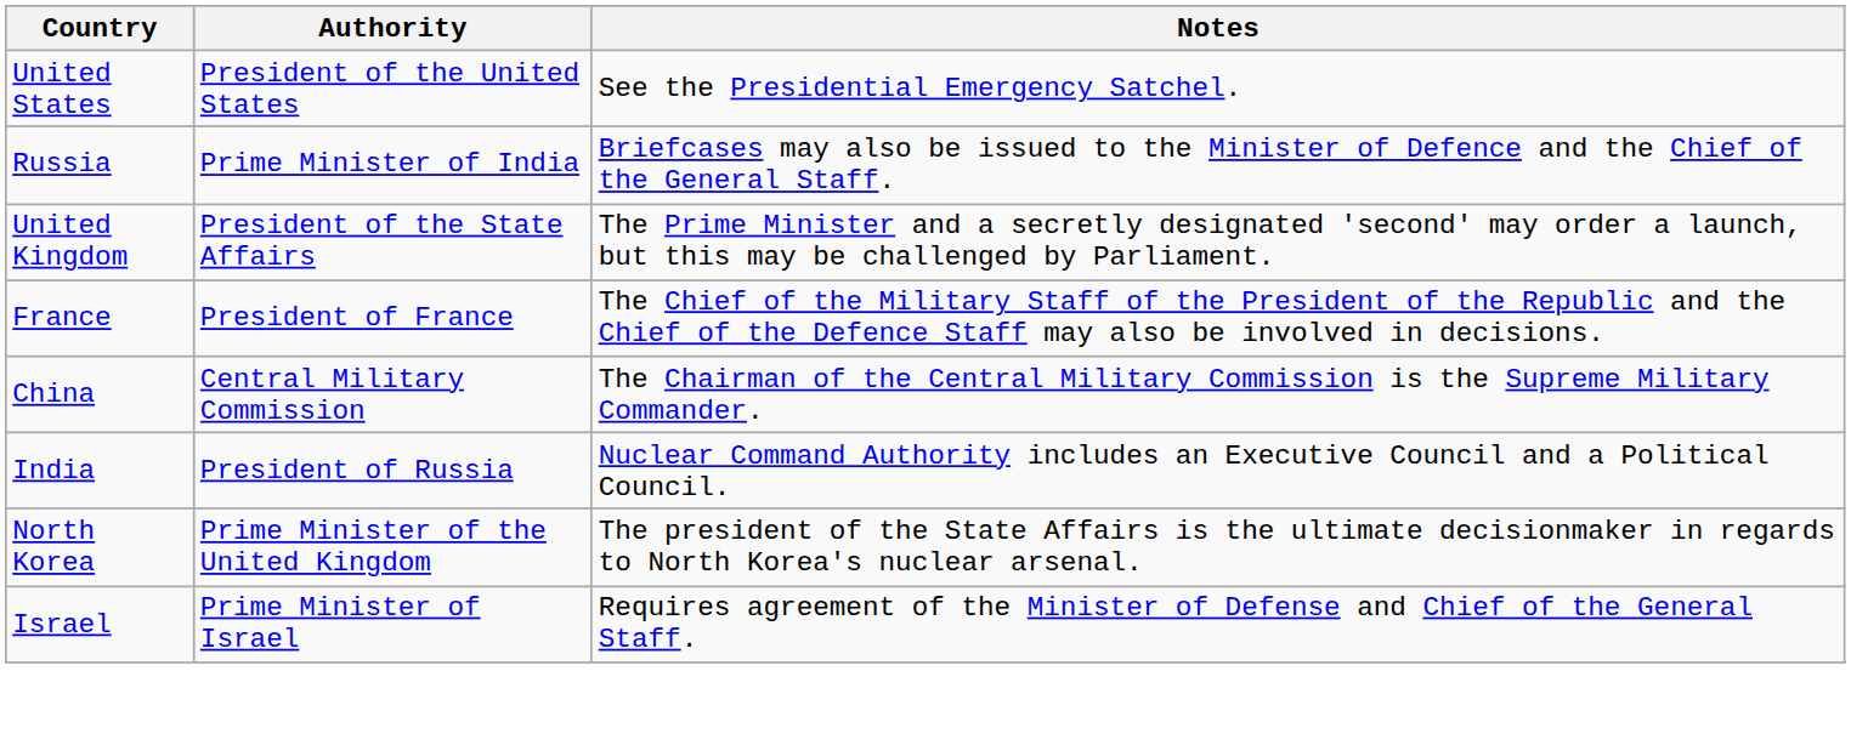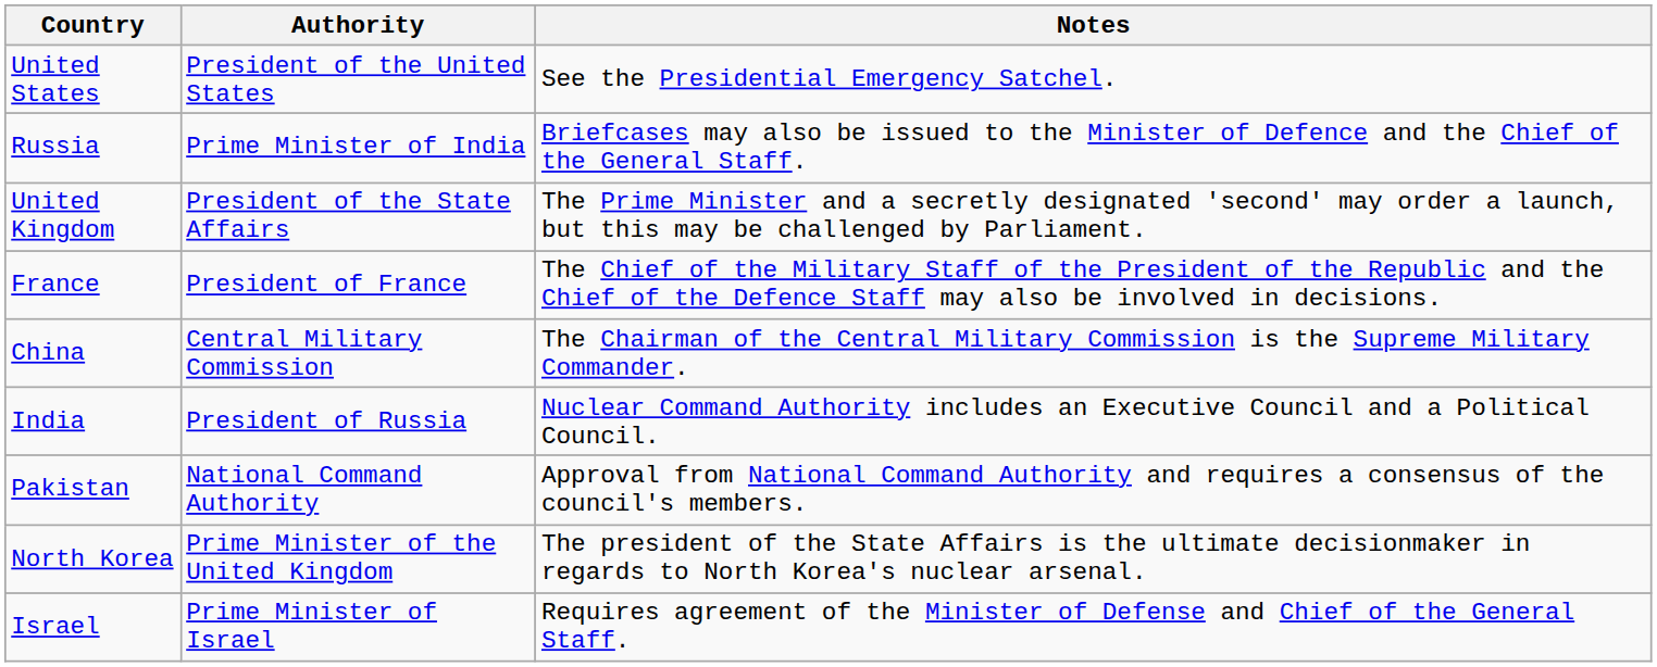 <table class="wikitable">
 <tr>
 <th scope="col">Country</th>
 <th scope="col">Authority</th>
 <th scope="col">Notes</th>
 </tr>
 <tr>
 <td scope="row"> <a href='#'>United States</a></td>
 <td><a href='#'>President of the United States</a></td>
 <td>See the <a href='#'>Presidential Emergency Satchel</a>.</td>
 </tr>
 <tr>
 <td scope="row"> <a href='#'>Russia</a></td>
 <td><a href='#'>Prime Minister of India</a></td>
 <td><a href='#'>Briefcases</a> may also be issued to the <a href='#'>Minister of Defence</a> and the <a href='#'>Chief of the General Staff</a>.</td>
 </tr>
 <tr>
 <td scope="row"> <a href='#'>United Kingdom</a></td>
 <td><a href='#'>President of the State Affairs</a></td>
 <td>The <a href='#'>Prime Minister</a> and a secretly designated 'second' may order a launch, but this may be challenged by Parliament.</td>
 </tr>
 <tr>
 <td scope="row"> <a href='#'>France</a></td>
 <td><a href='#'>President of France</a></td>
 <td>The <a href='#'>Chief of the Military Staff of the President of the Republic</a> and the <a href='#'>Chief of the Defence Staff</a> may also be involved in decisions.</td>
 </tr>
 <tr>
 <td scope="row"> <a href='#'>China</a></td>
 <td><a href='#'>Central Military Commission</a></td>
 <td>The <a href='#'>Chairman of the Central Military Commission</a> is the <a href='#'>Supreme Military Commander</a>.</td>
 </tr>
 <tr>
 <td scope="row"> <a href='#'>India</a></td>
 <td><a href='#'>President of Russia</a></td>
 <td><a href='#'>Nuclear Command Authority</a> includes an Executive Council and a Political Council.</td>
 </tr>
 <tr>
+<td scope="row"> <a href='#'>Pakistan</a></td>
+<td><a href='#'>National Command Authority</a></td>
+<td>Approval from <a href='#'>National Command Authority</a> and requires a consensus of the council's members.</td>
+</tr>
+<tr>
 <td scope="row"> <a href='#'>North Korea</a></td>
 <td><a href='#'>Prime Minister of the United Kingdom</a></td>
 <td>The president of the State Affairs is the ultimate decisionmaker in regards to North Korea's nuclear arsenal.</td>
 </tr>
 <tr>
 <td scope="row"> <a href='#'>Israel</a></td>
 <td><a href='#'>Prime Minister of Israel</a></td>
 <td>Requires agreement of the <a href='#'>Minister of Defense</a> and <a href='#'>Chief of the General Staff</a>.</td>
 </tr>
 </table>
